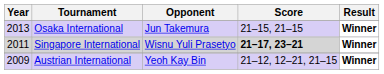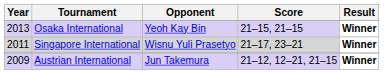 <table class="sortable wikitable" style=font-size: 90%;">
 <tr>
 <th>Year</th>
 <th>Tournament</th>
 <th>Opponent</th>
 <th>Score</th>
 <th>Result</th>
 </tr>
 <tr>
 </tr>
 <tr style="background:#D8CEF6">
 <td align="center">2013</td>
 <td align="left"><a href='#'>Osaka International</a></td>
-<td align="left"> <a href='#'>Jun Takemura</a></td>
+<td align="left"> <a href='#'>Yeoh Kay Bin</a></td>
 <td align="left">21–15, 21–15</td>
 <td style="text-align:left; background:white"> <strong>Winner</strong></td>
 </tr>
 <tr style="background:#D5D5D5">
 <td align="center">2011</td>
 <td align="left"><a href='#'>Singapore International</a></td>
 <td align="left"> <a href='#'>Wisnu Yuli Prasetyo</a></td>
-<td align="left"><strong>21–17, 23–21</strong></td>
+<td align="left">21–17, 23–21</td>
 <td style="text-align:left; background:white"> <strong>Winner</strong></td>
 </tr>
 <tr>
 </tr>
 <tr style="background:#D8CEF6">
 <td align="center">2009</td>
 <td align="left"><a href='#'>Austrian International</a></td>
-<td align="left"> <a href='#'>Yeoh Kay Bin</a></td>
+<td align="left"> <a href='#'>Jun Takemura</a></td>
 <td align="left">21–12, 12–21, 21–15</td>
 <td style="text-align:left; background:white"> <strong>Winner</strong></td>
 </tr>
 </table>
